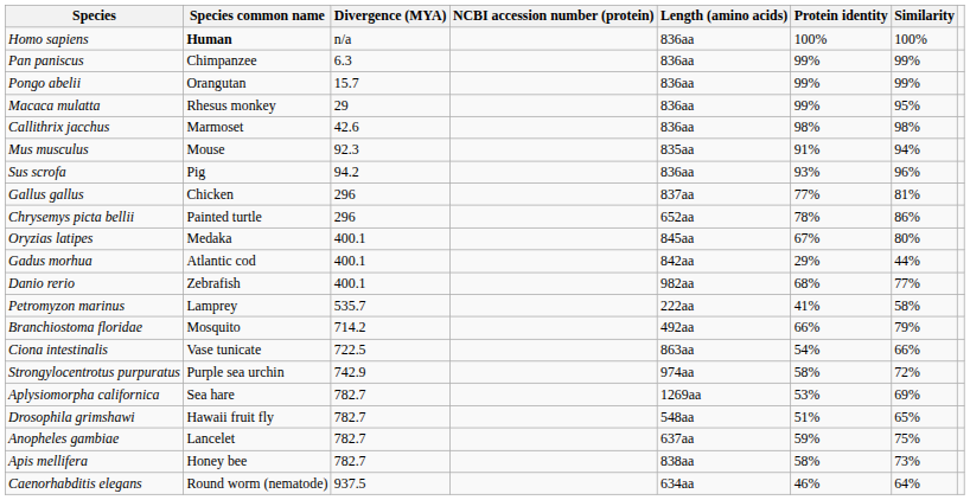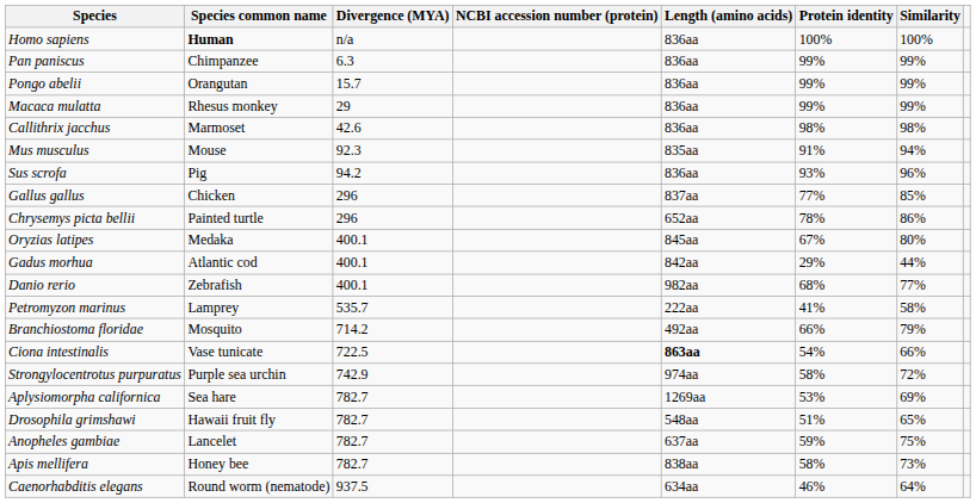 <table class="wikitable">
 <tr>
 <th>Species</th>
 <th>Species common name</th>
 <th>Divergence (MYA)</th>
 <th>NCBI accession number (protein)</th>
 <th>Length (amino acids)</th>
 <th>Protein identity</th>
 <th>Similarity</th>
 </tr>
 <tr>
 <td><em>Homo sapiens</em></td>
 <td><strong>Human</strong></td>
 <td>n/a</td>
 <td></td>
 <td>836aa</td>
 <td>100%</td>
 <td>100%</td>
 <td></td>
 </tr>
 <tr>
 <td><em>Pan paniscus</em></td>
 <td>Chimpanzee</td>
 <td>6.3</td>
 <td></td>
 <td>836aa</td>
 <td>99%</td>
 <td>99%</td>
 <td></td>
 </tr>
 <tr>
 <td><em>Pongo abelii</em></td>
 <td>Orangutan</td>
 <td>15.7</td>
 <td></td>
 <td>836aa</td>
 <td>99%</td>
 <td>99%</td>
 <td></td>
 </tr>
 <tr>
 <td><em>Macaca mulatta</em></td>
 <td>Rhesus monkey</td>
 <td>29</td>
 <td></td>
 <td>836aa</td>
 <td>99%</td>
-<td>95%</td>
+<td>99%</td>
 <td></td>
 </tr>
 <tr>
 <td><em>Callithrix jacchus</em></td>
 <td>Marmoset</td>
 <td>42.6</td>
 <td></td>
 <td>836aa</td>
 <td>98%</td>
 <td>98%</td>
 <td></td>
 </tr>
 <tr>
 <td><em>Mus musculus</em></td>
 <td>Mouse</td>
 <td>92.3</td>
 <td></td>
 <td>835aa</td>
 <td>91%</td>
 <td>94%</td>
 <td></td>
 </tr>
 <tr>
 <td><em>Sus scrofa</em></td>
 <td>Pig</td>
 <td>94.2</td>
 <td></td>
 <td>836aa</td>
 <td>93%</td>
 <td>96%</td>
 <td></td>
 </tr>
 <tr>
 <td><em>Gallus gallus</em></td>
 <td>Chicken</td>
 <td>296</td>
 <td></td>
 <td>837aa</td>
 <td>77%</td>
-<td>81%</td>
+<td>85%</td>
 <td></td>
 </tr>
 <tr>
 <td><em>Chrysemys picta bellii</em></td>
 <td>Painted turtle</td>
 <td>296</td>
 <td></td>
 <td>652aa</td>
 <td>78%</td>
 <td>86%</td>
 <td></td>
 </tr>
 <tr>
 <td><em>Oryzias latipes</em></td>
 <td>Medaka</td>
 <td>400.1</td>
 <td></td>
 <td>845aa</td>
 <td>67%</td>
 <td>80%</td>
 <td></td>
 </tr>
 <tr>
 <td><em>Gadus morhua</em></td>
 <td>Atlantic cod</td>
 <td>400.1</td>
 <td></td>
 <td>842aa</td>
 <td>29%</td>
 <td>44%</td>
 <td></td>
 </tr>
 <tr>
 <td><em>Danio rerio</em></td>
 <td>Zebrafish</td>
 <td>400.1</td>
 <td></td>
 <td>982aa</td>
 <td>68%</td>
 <td>77%</td>
 <td></td>
 </tr>
 <tr>
 <td><em>Petromyzon marinus</em></td>
 <td>Lamprey</td>
 <td>535.7</td>
 <td></td>
 <td>222aa</td>
 <td>41%</td>
 <td>58%</td>
 <td></td>
 </tr>
 <tr>
 <td><em>Branchiostoma floridae</em></td>
 <td>Mosquito</td>
 <td>714.2</td>
 <td></td>
 <td>492aa</td>
 <td>66%</td>
 <td>79%</td>
 <td></td>
 </tr>
 <tr>
 <td><em>Ciona intestinalis</em></td>
 <td>Vase tunicate</td>
 <td>722.5</td>
 <td></td>
-<td>863aa</td>
+<td><strong>863aa</strong></td>
 <td>54%</td>
 <td>66%</td>
 <td></td>
 </tr>
 <tr>
 <td><em>Strongylocentrotus purpuratus</em></td>
 <td>Purple sea urchin</td>
 <td>742.9</td>
 <td></td>
 <td>974aa</td>
 <td>58%</td>
 <td>72%</td>
 <td></td>
 </tr>
 <tr>
 <td><em>Aplysiomorpha californica</em></td>
 <td>Sea hare</td>
 <td>782.7</td>
 <td></td>
 <td>1269aa</td>
 <td>53%</td>
 <td>69%</td>
 <td></td>
 </tr>
 <tr>
 <td><em>Drosophila grimshawi</em></td>
 <td>Hawaii fruit fly</td>
 <td>782.7</td>
 <td></td>
 <td>548aa</td>
 <td>51%</td>
 <td>65%</td>
 <td></td>
 </tr>
 <tr>
 <td><em>Anopheles gambiae</em></td>
 <td>Lancelet</td>
 <td>782.7</td>
 <td></td>
 <td>637aa</td>
 <td>59%</td>
 <td>75%</td>
 <td></td>
 </tr>
 <tr>
 <td><em>Apis mellifera </em></td>
 <td>Honey bee</td>
 <td>782.7</td>
 <td></td>
 <td>838aa</td>
 <td>58%</td>
 <td>73%</td>
 <td></td>
 </tr>
 <tr>
 <td><em>Caenorhabditis elegans</em></td>
 <td>Round worm (nematode)</td>
 <td>937.5</td>
 <td></td>
 <td>634aa</td>
 <td>46%</td>
 <td>64%</td>
 <td></td>
 </tr>
 </table>
